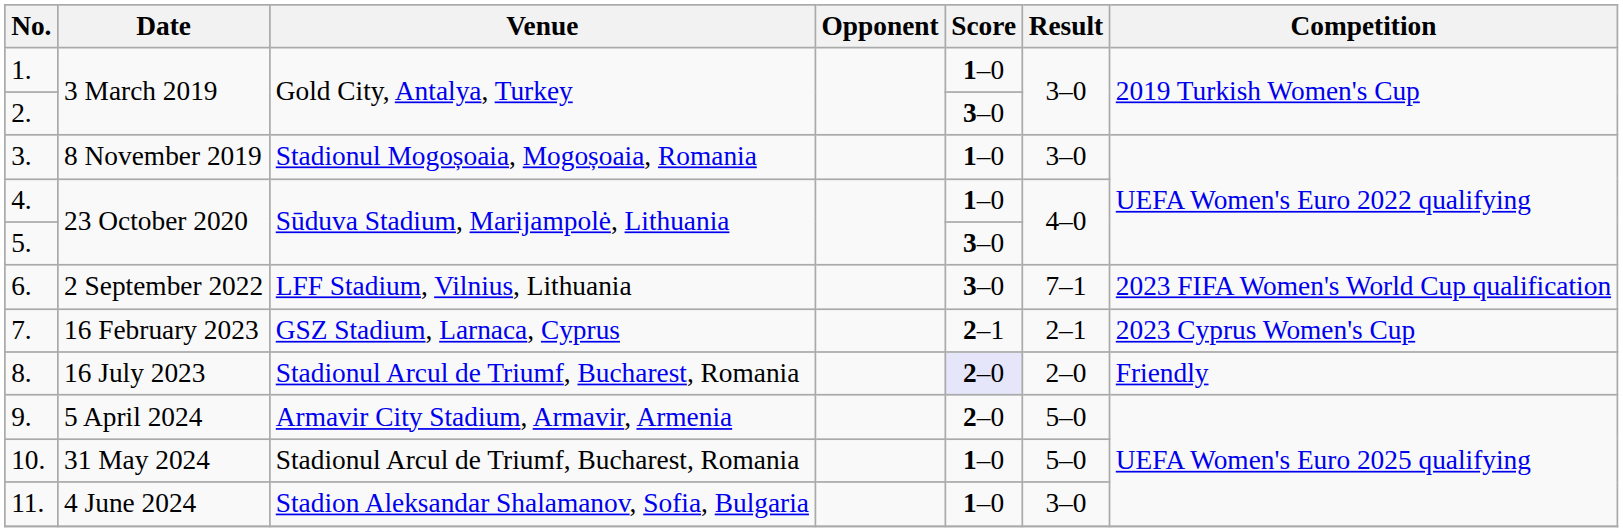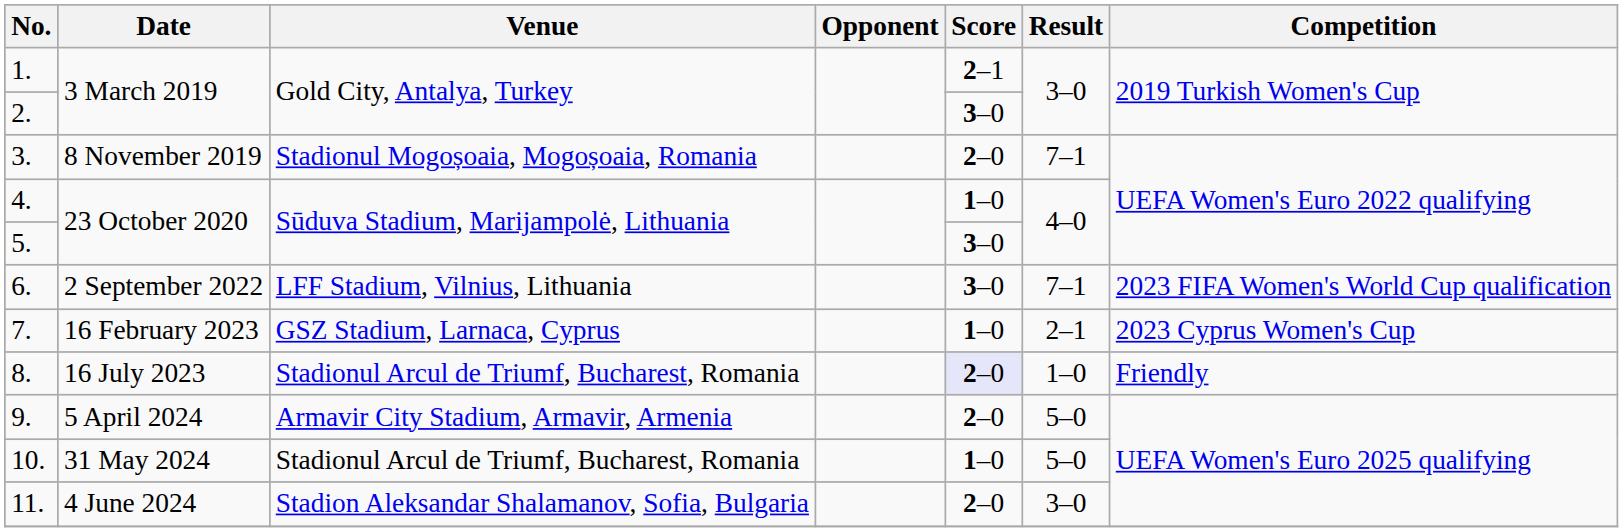 <table class="wikitable">
 <tr>
 <th>No.</th>
 <th>Date</th>
 <th>Venue</th>
 <th>Opponent</th>
 <th>Score</th>
 <th>Result</th>
 <th>Competition</th>
 </tr>
 <tr>
 <td>1.</td>
 <td rowspan=2>3 March 2019</td>
 <td rowspan=2>Gold City, <a href='#'>Antalya</a>, <a href='#'>Turkey</a></td>
 <td rowspan=2></td>
-<td align=center><strong>1</strong>–0</td>
+<td align=center><strong>2</strong>–1</td>
 <td rowspan=2 align=center>3–0</td>
 <td rowspan=2><a href='#'>2019 Turkish Women's Cup</a></td>
 </tr>
 <tr>
 <td>2.</td>
 <td align=center><strong>3</strong>–0</td>
 </tr>
 <tr>
 <td>3.</td>
 <td>8 November 2019</td>
 <td><a href='#'>Stadionul Mogoșoaia</a>, <a href='#'>Mogoșoaia</a>, <a href='#'>Romania</a></td>
 <td></td>
-<td align=center><strong>1</strong>–0</td>
-<td align=center>3–0</td>
+<td align=center><strong>2</strong>–0</td>
+<td align=center>7–1</td>
 <td rowspan=3><a href='#'>UEFA Women's Euro 2022 qualifying</a></td>
 </tr>
 <tr>
 <td>4.</td>
 <td rowspan=2>23 October 2020</td>
 <td rowspan=2><a href='#'>Sūduva Stadium</a>, <a href='#'>Marijampolė</a>, <a href='#'>Lithuania</a></td>
 <td rowspan=2></td>
 <td align=center><strong>1</strong>–0</td>
 <td rowspan=2 align=center>4–0</td>
 </tr>
 <tr>
 <td>5.</td>
 <td align=center><strong>3</strong>–0</td>
 </tr>
 <tr>
 <td>6.</td>
 <td>2 September 2022</td>
 <td><a href='#'>LFF Stadium</a>, <a href='#'>Vilnius</a>, Lithuania</td>
 <td></td>
 <td align=center><strong>3</strong>–0</td>
 <td align=center>7–1</td>
 <td><a href='#'>2023 FIFA Women's World Cup qualification</a></td>
 </tr>
 <tr>
 <td>7.</td>
 <td>16 February 2023</td>
 <td><a href='#'>GSZ Stadium</a>, <a href='#'>Larnaca</a>, <a href='#'>Cyprus</a></td>
 <td></td>
-<td align=center><strong>2</strong>–1</td>
+<td align=center><strong>1</strong>–0</td>
 <td align=center>2–1</td>
 <td><a href='#'>2023 Cyprus Women's Cup</a></td>
 </tr>
 <tr>
 <td>8.</td>
 <td>16 July 2023</td>
 <td><a href='#'>Stadionul Arcul de Triumf</a>, <a href='#'>Bucharest</a>, Romania</td>
 <td></td>
 <td align=center style="background: lavender;"><strong>2</strong>–0</td>
-<td align=center>2–0</td>
+<td align=center>1–0</td>
 <td><a href='#'>Friendly</a></td>
 </tr>
 <tr>
 <td>9.</td>
 <td>5 April 2024</td>
 <td><a href='#'>Armavir City Stadium</a>, <a href='#'>Armavir</a>, <a href='#'>Armenia</a></td>
 <td></td>
 <td align=center><strong>2</strong>–0</td>
 <td align=center>5–0</td>
 <td rowspan=3><a href='#'>UEFA Women's Euro 2025 qualifying</a></td>
 </tr>
 <tr>
 <td>10.</td>
 <td>31 May 2024</td>
 <td>Stadionul Arcul de Triumf, Bucharest, Romania</td>
 <td></td>
 <td align=center><strong>1</strong>–0</td>
 <td align=center>5–0</td>
 </tr>
 <tr>
 <td>11.</td>
 <td>4 June 2024</td>
 <td><a href='#'>Stadion Aleksandar Shalamanov</a>, <a href='#'>Sofia</a>, <a href='#'>Bulgaria</a></td>
 <td></td>
-<td align=center><strong>1</strong>–0</td>
+<td align=center><strong>2</strong>–0</td>
 <td align=center>3–0</td>
 </tr>
 <tr>
 </tr>
 </table>
